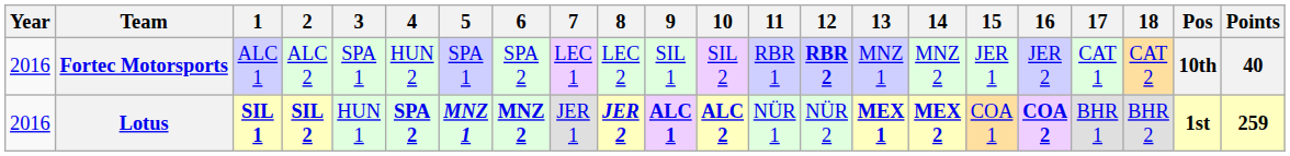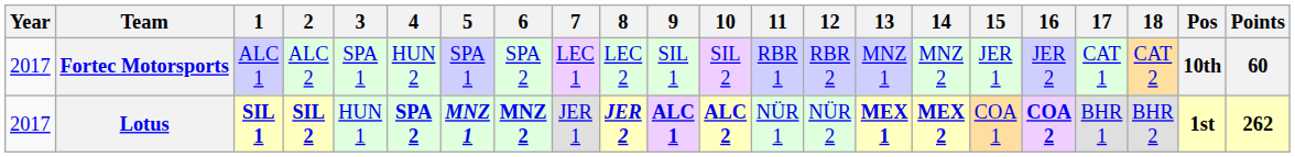 <table class="wikitable" style="text-align:center; font-size:85%">
 <tr>
 <th>Year</th>
 <th>Team</th>
 <th>1</th>
 <th>2</th>
 <th>3</th>
 <th>4</th>
 <th>5</th>
 <th>6</th>
 <th>7</th>
 <th>8</th>
 <th>9</th>
 <th>10</th>
 <th>11</th>
 <th>12</th>
 <th>13</th>
 <th>14</th>
 <th>15</th>
 <th>16</th>
 <th>17</th>
 <th>18</th>
 <th>Pos</th>
 <th>Points</th>
 </tr>
 <tr>
-<td><a href='#'>2016</a></td>
+<td><a href='#'>2017</a></td>
 <th nowrap><a href='#'>Fortec Motorsports</a></th>
 <td style="background:#CFCFFF;"><a href='#'>ALC<br>1</a><br></td>
 <td style="background:#DFFFDF;"><a href='#'>ALC<br>2</a><br></td>
 <td style="background:#DFFFDF;"><a href='#'>SPA<br>1</a><br></td>
 <td style="background:#DFFFDF;"><a href='#'>HUN<br>2</a><br></td>
 <td style="background:#CFCFFF;"><a href='#'>SPA<br>1</a><br></td>
 <td style="background:#DFFFDF;"><a href='#'>SPA<br>2</a><br></td>
 <td style="background:#EFCFFF;"><a href='#'>LEC<br>1</a><br></td>
 <td style="background:#DFFFDF;"><a href='#'>LEC<br>2</a><br></td>
 <td style="background:#DFFFDF;"><a href='#'>SIL<br>1</a><br></td>
 <td style="background:#EFCFFF;"><a href='#'>SIL<br>2</a><br></td>
 <td style="background:#CFCFFF;"><a href='#'>RBR<br>1</a><br></td>
-<td style="background:#CFCFFF;"><strong><a href='#'>RBR<br>2</a><br></strong></td>
+<td style="background:#CFCFFF;"><a href='#'>RBR<br>2</a><br></td>
 <td style="background:#CFCFFF;"><a href='#'>MNZ<br>1</a><br></td>
 <td style="background:#DFFFDF;"><a href='#'>MNZ<br>2</a><br></td>
 <td style="background:#DFFFDF;"><a href='#'>JER<br>1</a><br></td>
 <td style="background:#CFCFFF;"><a href='#'>JER<br>2</a><br></td>
 <td style="background:#DFFFDF;"><a href='#'>CAT<br>1</a><br></td>
 <td style="background:#FFDF9F;"><a href='#'>CAT<br>2</a><br></td>
 <th>10th</th>
-<th>40</th>
+<th>60</th>
 </tr>
 <tr>
-<td><a href='#'>2016</a></td>
+<td><a href='#'>2017</a></td>
 <th nowrap><a href='#'>Lotus</a></th>
 <td style="background:#FFFFBF;"><strong><a href='#'>SIL<br>1</a></strong><br></td>
 <td style="background:#FFFFBF;"><strong><a href='#'>SIL<br>2</a></strong><br></td>
 <td style="background:#DFFFDF;"><a href='#'>HUN<br>1</a><br></td>
 <td style="background:#DFFFDF;"><strong><a href='#'>SPA<br>2</a></strong><br></td>
 <td style="background:#DFFFDF;"><strong><em><a href='#'>MNZ<br>1</a></em></strong><br></td>
 <td style="background:#DFFFDF;"><strong><a href='#'>MNZ<br>2</a></strong><br></td>
 <td style="background:#DFDFDF;"><a href='#'>JER<br>1</a><br></td>
 <td style="background:#FFFFBF;"><strong><em><a href='#'>JER<br>2</a></em></strong><br></td>
 <td style="background:#EFCFFF;"><strong><a href='#'>ALC<br>1</a></strong><br></td>
 <td style="background:#FFFFBF;"><strong><a href='#'>ALC<br>2</a></strong><br></td>
 <td style="background:#DFFFDF;"><a href='#'>NÜR<br>1</a><br></td>
 <td style="background:#DFFFDF;"><a href='#'>NÜR<br>2</a><br></td>
 <td style="background:#FFFFBF;"><strong><a href='#'>MEX<br>1</a></strong><br></td>
 <td style="background:#FFFFBF;"><strong><a href='#'>MEX<br>2</a></strong><br></td>
 <td style="background:#FFDF9F;"><a href='#'>COA<br>1</a><br></td>
 <td style="background:#EFCFFF;"><strong><a href='#'>COA<br>2</a><br></strong></td>
 <td style="background:#DFDFDF;"><a href='#'>BHR<br>1</a><br></td>
 <td style="background:#DFDFDF;"><a href='#'>BHR<br>2</a><br></td>
 <th style="background:#FFFFBF;">1st</th>
-<th style="background:#FFFFBF;">259</th>
+<th style="background:#FFFFBF;">262</th>
 </tr>
 </table>
